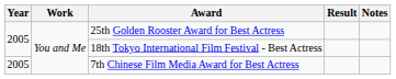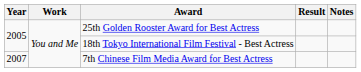 <table class="wikitable">
 <tr>
 <th>Year</th>
 <th>Work</th>
 <th>Award</th>
 <th>Result</th>
 <th>Notes</th>
 </tr>
 <tr>
 <td rowspan="2">2005</td>
 <td rowspan="3"><em>You and Me</em></td>
 <td>25th <a href='#'>Golden Rooster Award for Best Actress</a></td>
 <td></td>
 <td></td>
 </tr>
 <tr>
 <td>18th <a href='#'>Tokyo International Film Festival</a> - Best Actress</td>
 <td></td>
 <td></td>
 </tr>
 <tr>
-<td>2005</td>
+<td>2007</td>
 <td>7th <a href='#'>Chinese Film Media Award for Best Actress</a></td>
 <td></td>
 <td></td>
 </tr>
 </table>
